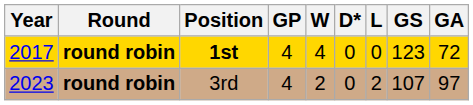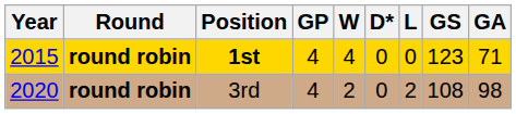 <table class="wikitable" style="text-align: center;">
 <tr>
 <th>Year</th>
 <th>Round</th>
 <th>Position</th>
 <th>GP</th>
 <th>W</th>
 <th>D*</th>
 <th>L</th>
 <th>GS</th>
 <th>GA</th>
 </tr>
 <tr style="background:gold;">
-<td> <a href='#'>2017</a></td>
+<td> <a href='#'>2015</a></td>
 <td><strong>round robin</strong></td>
 <td><strong>1st</strong></td>
 <td>4</td>
 <td>4</td>
 <td>0</td>
 <td>0</td>
 <td>123</td>
-<td>72</td>
+<td>71</td>
 </tr>
 <tr style="background:#cfaa88;">
-<td> <a href='#'>2023</a></td>
+<td> <a href='#'>2020</a></td>
 <td><strong>round robin</strong></td>
 <td>3rd</td>
 <td>4</td>
 <td>2</td>
 <td>0</td>
 <td>2</td>
-<td>107</td>
-<td>97</td>
+<td>108</td>
+<td>98</td>
 </tr>
 </table>
